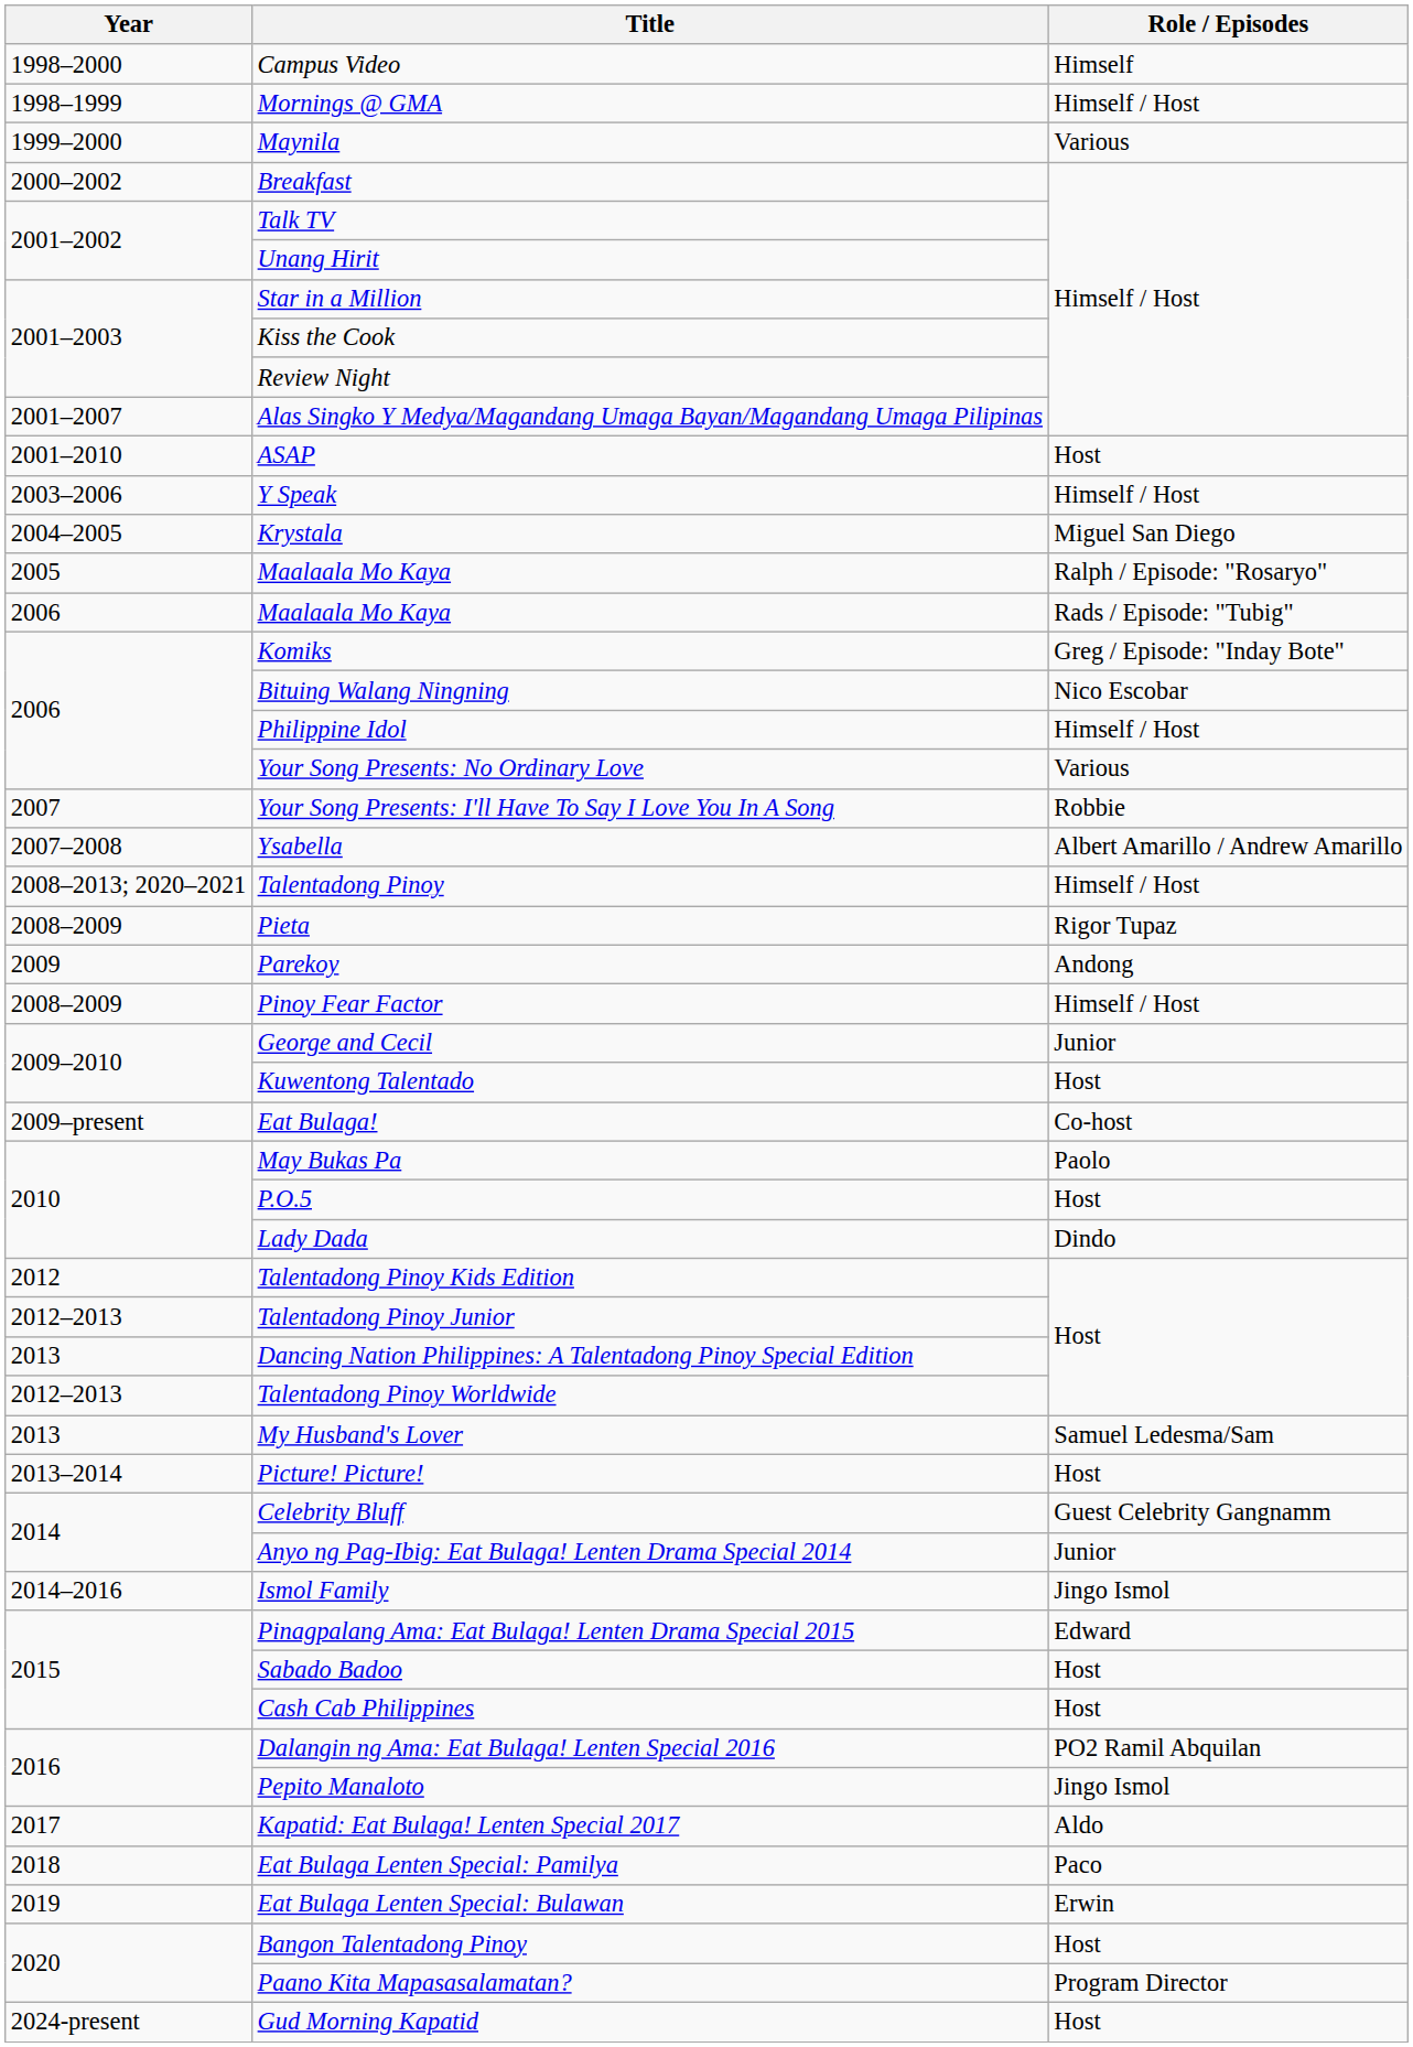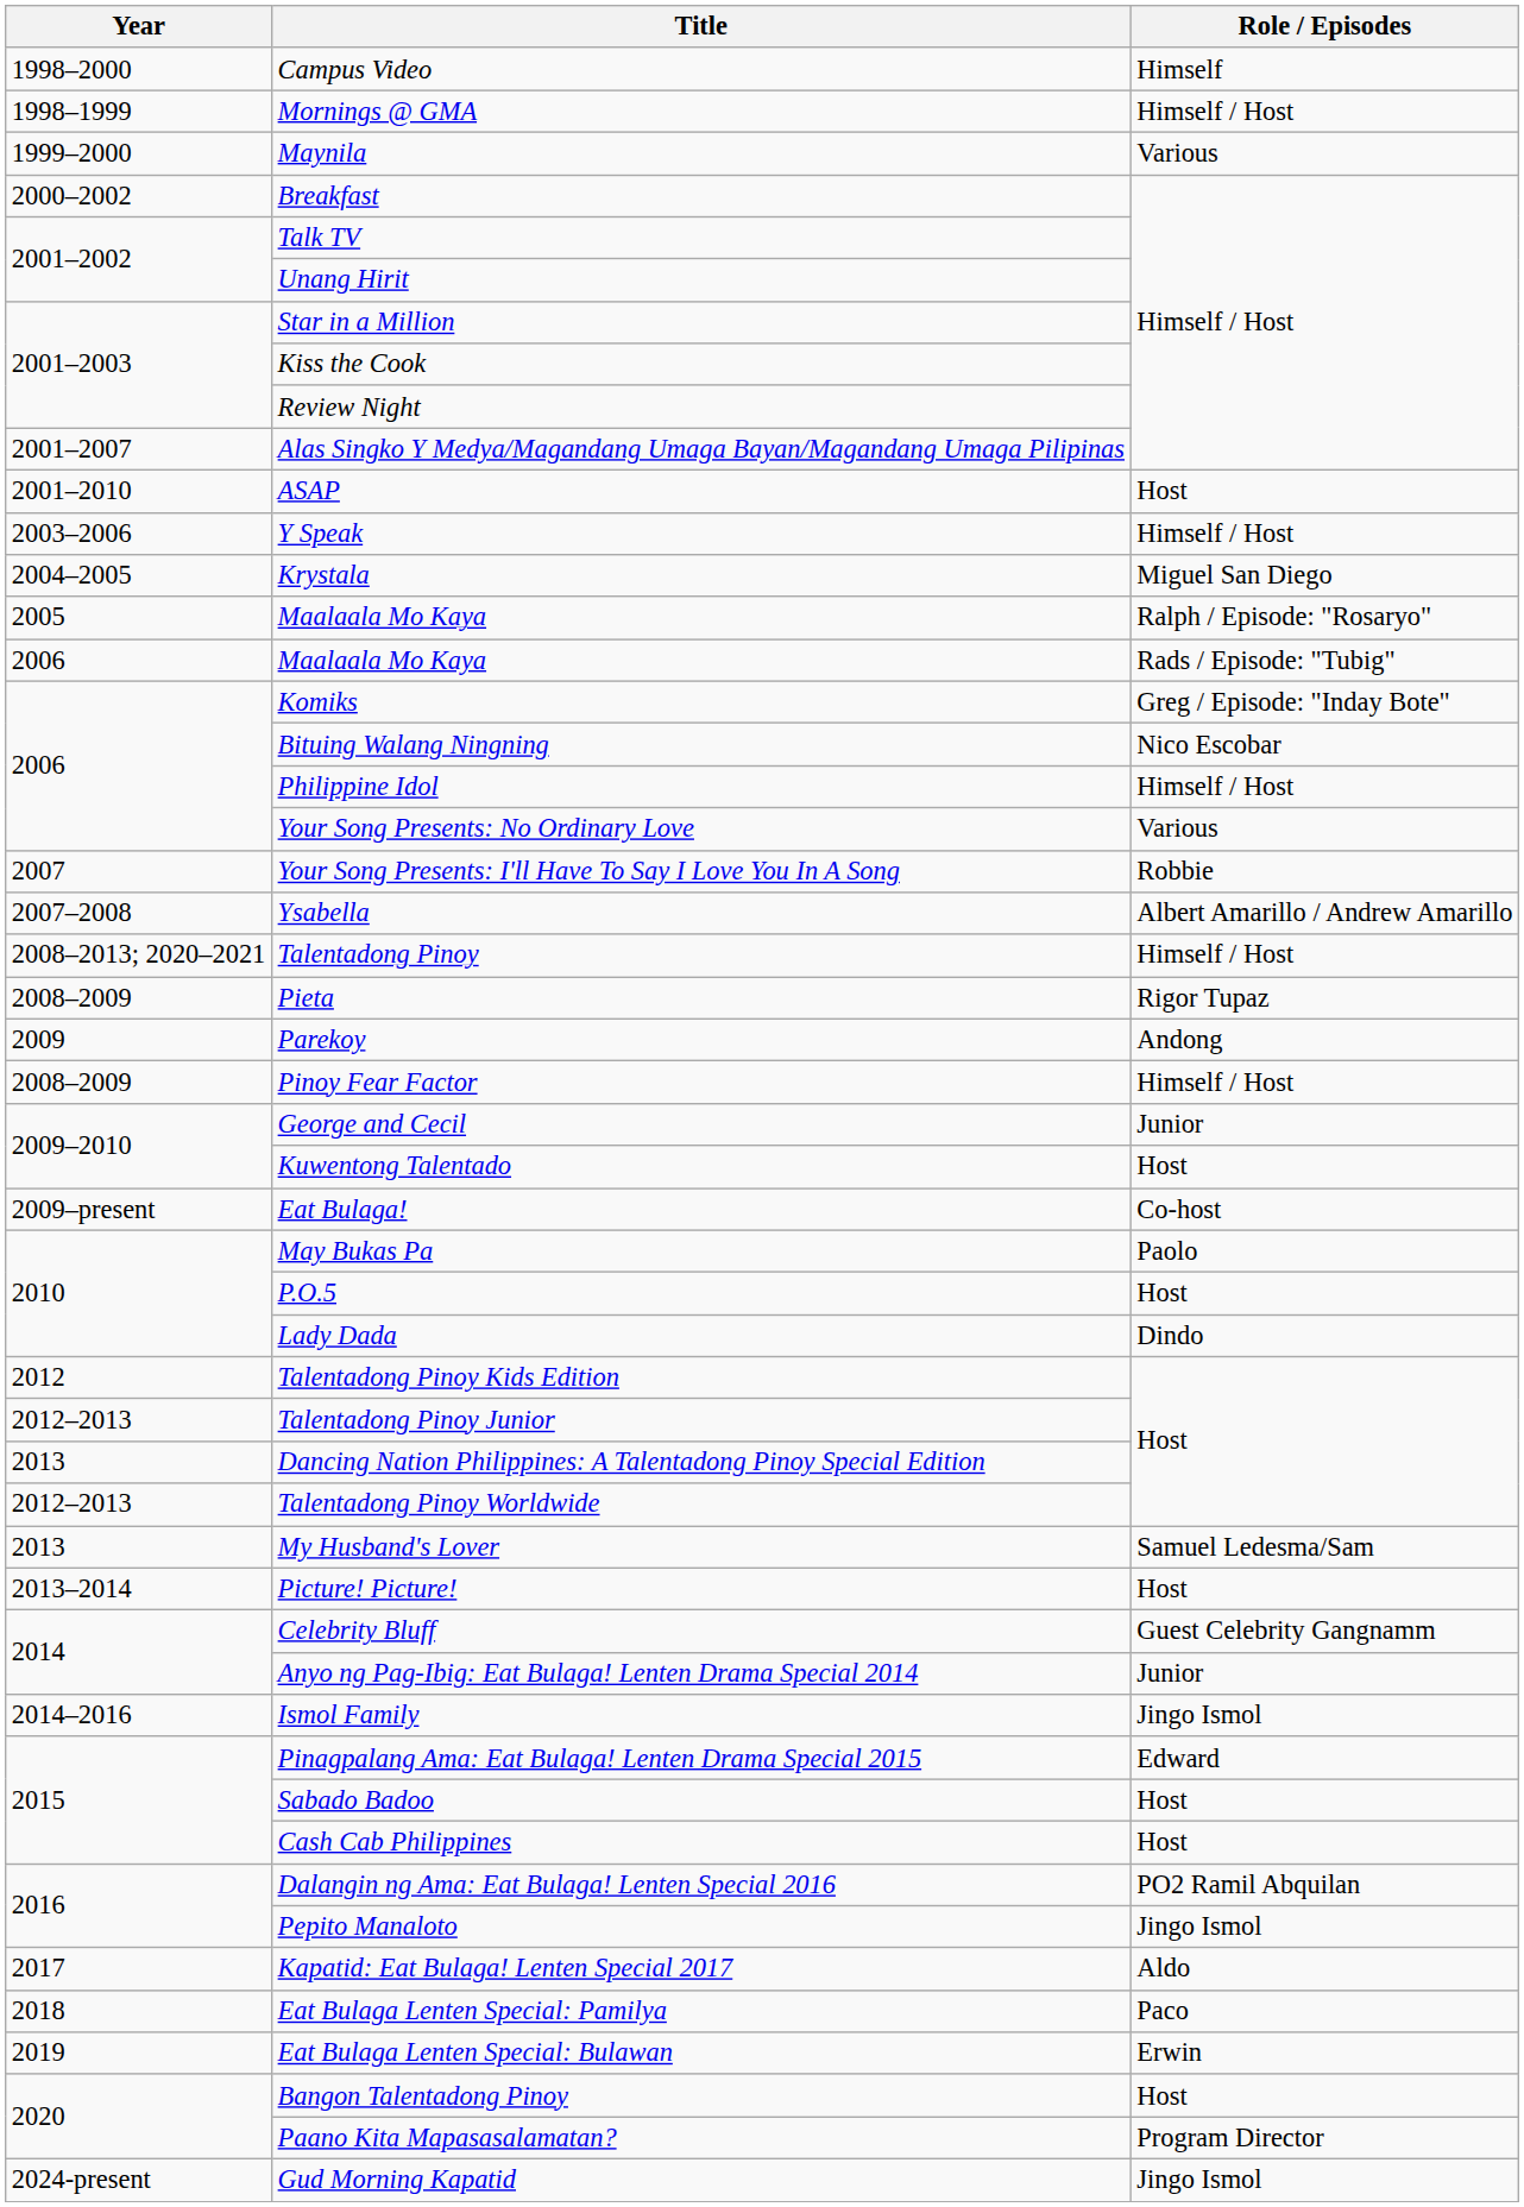 <table class="wikitable">
 <tr>
 <th>Year</th>
 <th>Title</th>
 <th>Role / Episodes</th>
 </tr>
 <tr>
 <td>1998–2000</td>
 <td><em>Campus Video</em></td>
 <td>Himself</td>
 </tr>
 <tr>
 <td>1998–1999</td>
 <td><em><a href='#'>Mornings @ GMA</a></em></td>
 <td>Himself / Host</td>
 </tr>
 <tr>
 <td>1999–2000</td>
 <td><em><a href='#'>Maynila</a></em></td>
 <td>Various</td>
 </tr>
 <tr>
 <td>2000–2002</td>
 <td><em><a href='#'>Breakfast</a></em></td>
 <td rowspan="7">Himself / Host</td>
 </tr>
 <tr>
 <td rowspan="2">2001–2002</td>
 <td><em><a href='#'>Talk TV</a></em></td>
 </tr>
 <tr>
 <td><em><a href='#'>Unang Hirit</a></em></td>
 </tr>
 <tr>
 <td rowspan="3">2001–2003</td>
 <td><em><a href='#'>Star in a Million</a></em></td>
 </tr>
 <tr>
 <td><em>Kiss the Cook</em></td>
 </tr>
 <tr>
 <td><em>Review Night</em></td>
 </tr>
 <tr>
 <td>2001–2007</td>
 <td><em><a href='#'>Alas Singko Y Medya/Magandang Umaga Bayan/Magandang Umaga Pilipinas</a></em></td>
 </tr>
 <tr>
 <td>2001–2010</td>
 <td><em><a href='#'>ASAP</a></em></td>
 <td>Host</td>
 </tr>
 <tr>
 <td>2003–2006</td>
 <td><em><a href='#'>Y Speak</a></em></td>
 <td>Himself / Host</td>
 </tr>
 <tr>
 <td>2004–2005</td>
 <td><em><a href='#'>Krystala</a></em></td>
 <td>Miguel San Diego</td>
 </tr>
 <tr>
 <td>2005</td>
 <td><em><a href='#'>Maalaala Mo Kaya</a></em></td>
 <td>Ralph / Episode: "Rosaryo"</td>
 </tr>
 <tr>
 <td>2006</td>
 <td><em><a href='#'>Maalaala Mo Kaya</a></em></td>
 <td>Rads / Episode: "Tubig"</td>
 </tr>
 <tr>
 <td rowspan="4">2006</td>
 <td><em><a href='#'>Komiks</a></em></td>
 <td>Greg / Episode: "Inday Bote"</td>
 </tr>
 <tr>
 <td><em><a href='#'>Bituing Walang Ningning</a></em></td>
 <td>Nico Escobar</td>
 </tr>
 <tr>
 <td><em><a href='#'>Philippine Idol</a></em></td>
 <td>Himself / Host</td>
 </tr>
 <tr>
 <td><em><a href='#'>Your Song Presents: No Ordinary Love</a></em></td>
 <td>Various</td>
 </tr>
 <tr>
 <td>2007</td>
 <td><em><a href='#'>Your Song Presents: I'll Have To Say I Love You In A Song</a></em> </td>
 <td>Robbie</td>
 </tr>
 <tr>
 <td>2007–2008</td>
 <td><em><a href='#'>Ysabella</a></em></td>
 <td>Albert Amarillo / Andrew Amarillo</td>
 </tr>
 <tr>
 <td>2008–2013; 2020–2021</td>
 <td><em><a href='#'>Talentadong Pinoy</a></em></td>
 <td>Himself / Host</td>
 </tr>
 <tr>
 <td>2008–2009</td>
 <td><em><a href='#'>Pieta</a></em></td>
 <td>Rigor Tupaz</td>
 </tr>
 <tr>
 <td>2009</td>
 <td><em><a href='#'>Parekoy</a></em></td>
 <td>Andong</td>
 </tr>
 <tr>
 <td>2008–2009</td>
 <td><em><a href='#'>Pinoy Fear Factor</a></em></td>
 <td>Himself / Host</td>
 </tr>
 <tr>
 <td rowspan="2">2009–2010</td>
 <td><em><a href='#'>George and Cecil</a></em></td>
 <td>Junior</td>
 </tr>
 <tr>
 <td><em><a href='#'>Kuwentong Talentado</a></em></td>
 <td>Host</td>
 </tr>
 <tr>
 <td>2009–present</td>
 <td><em><a href='#'>Eat Bulaga!</a></em></td>
 <td>Co-host</td>
 </tr>
 <tr>
 <td rowspan="3">2010</td>
 <td><em><a href='#'>May Bukas Pa</a></em></td>
 <td>Paolo</td>
 </tr>
 <tr>
 <td><em><a href='#'>P.O.5</a></em></td>
 <td>Host</td>
 </tr>
 <tr>
 <td><em><a href='#'>Lady Dada</a></em></td>
 <td>Dindo</td>
 </tr>
 <tr>
 <td>2012</td>
 <td><em><a href='#'>Talentadong Pinoy Kids Edition</a></em></td>
 <td rowspan="4">Host</td>
 </tr>
 <tr>
 <td>2012–2013</td>
 <td><em><a href='#'>Talentadong Pinoy Junior</a></em></td>
 </tr>
 <tr>
 <td>2013</td>
 <td><em><a href='#'>Dancing Nation Philippines: A Talentadong Pinoy Special Edition</a></em></td>
 </tr>
 <tr>
 <td>2012–2013</td>
 <td><em><a href='#'>Talentadong Pinoy Worldwide</a></em></td>
 </tr>
 <tr>
 <td>2013</td>
 <td><em><a href='#'>My Husband's Lover</a></em></td>
 <td>Samuel Ledesma/Sam</td>
 </tr>
 <tr>
 <td>2013–2014</td>
 <td><em><a href='#'>Picture! Picture!</a></em></td>
 <td>Host</td>
 </tr>
 <tr>
 <td rowspan="2">2014</td>
 <td><em><a href='#'>Celebrity Bluff</a></em></td>
 <td>Guest Celebrity Gangnamm</td>
 </tr>
 <tr>
 <td><em><a href='#'>Anyo ng Pag-Ibig: Eat Bulaga! Lenten Drama Special 2014</a></em></td>
 <td>Junior</td>
 </tr>
 <tr>
 <td>2014–2016</td>
 <td><em><a href='#'>Ismol Family</a></em></td>
 <td>Jingo Ismol</td>
 </tr>
 <tr>
 <td rowspan="3">2015</td>
 <td><em><a href='#'>Pinagpalang Ama: Eat Bulaga! Lenten Drama Special 2015</a></em></td>
 <td>Edward</td>
 </tr>
 <tr>
 <td><em><a href='#'>Sabado Badoo</a></em></td>
 <td>Host</td>
 </tr>
 <tr>
 <td><em><a href='#'>Cash Cab Philippines</a></em></td>
 <td>Host</td>
 </tr>
 <tr>
 <td rowspan="2">2016</td>
 <td><em><a href='#'>Dalangin ng Ama: Eat Bulaga! Lenten Special 2016</a></em></td>
 <td>PO2 Ramil Abquilan</td>
 </tr>
 <tr>
 <td><em><a href='#'>Pepito Manaloto</a></em></td>
 <td>Jingo Ismol</td>
 </tr>
 <tr>
 <td>2017</td>
 <td><em><a href='#'>Kapatid: Eat Bulaga! Lenten Special 2017</a></em></td>
 <td>Aldo</td>
 </tr>
 <tr>
 <td>2018</td>
 <td><em><a href='#'>Eat Bulaga Lenten Special: Pamilya</a></em></td>
 <td>Paco</td>
 </tr>
 <tr>
 <td>2019</td>
 <td><em><a href='#'>Eat Bulaga Lenten Special: Bulawan</a></em></td>
 <td>Erwin</td>
 </tr>
 <tr>
 <td rowspan="2">2020</td>
 <td><em><a href='#'>Bangon Talentadong Pinoy</a></em></td>
 <td>Host</td>
 </tr>
 <tr>
 <td><em><a href='#'>Paano Kita Mapasasalamatan?</a></em></td>
 <td>Program Director</td>
 </tr>
 <tr>
 <td rowspan="2">2024-present</td>
 <td><em><a href='#'>Gud Morning Kapatid</a></em></td>
-<td>Host</td>
+<td>Jingo Ismol</td>
 </tr>
 <tr>
 </tr>
 </table>
